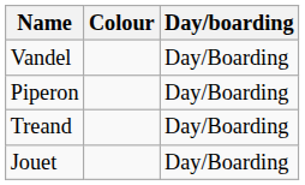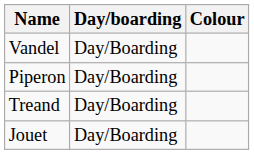 <table class="wikitable">
 <tr>
 <th>Name</th>
+<th>Day/boarding</th>
 <th>Colour</th>
-<th>Day/boarding</th>
 </tr>
 <tr>
 <td>Vandel</td>
+<td>Day/Boarding</td>
 <td></td>
-<td>Day/Boarding</td>
 </tr>
 <tr>
 <td>Piperon</td>
+<td>Day/Boarding</td>
 <td></td>
-<td>Day/Boarding</td>
 </tr>
 <tr>
 <td>Treand</td>
+<td>Day/Boarding</td>
 <td></td>
-<td>Day/Boarding</td>
 </tr>
 <tr>
 <td>Jouet</td>
+<td>Day/Boarding</td>
 <td></td>
-<td>Day/Boarding</td>
 </tr>
 </table>
